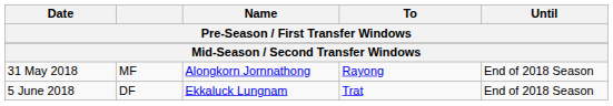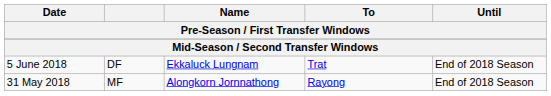 <table class="wikitable">
 <tr>
 <th width=140px>Date</th>
 <th width=80px></th>
 <th width=200px>Name</th>
 <th width=180px>To</th>
 <th width=160px>Until</th>
 </tr>
 <tr>
 <th colspan=5>Pre-Season / First Transfer Windows</th>
 </tr>
 <tr>
 </tr>
 <tr>
 </tr>
 <tr>
 </tr>
 <tr>
 </tr>
 <tr>
 </tr>
 <tr>
 <th colspan=5>Mid-Season / Second Transfer Windows</th>
 </tr>
 <tr>
+<td>5 June 2018</td>
+<td>DF</td>
+<td> <a href='#'>Ekkaluck Lungnam</a></td>
+<td> <a href='#'>Trat</a></td>
+<td>End of 2018 Season </td>
+</tr>
+<tr>
 <td>31 May 2018</td>
 <td>MF</td>
 <td> <a href='#'>Alongkorn Jornnathong</a></td>
 <td> <a href='#'>Rayong</a></td>
 <td>End of 2018 Season </td>
 </tr>
-<tr>
-<td>5 June 2018</td>
-<td>DF</td>
-<td> <a href='#'>Ekkaluck Lungnam</a></td>
-<td> <a href='#'>Trat</a></td>
-<td>End of 2018 Season </td>
-</tr>
 </table>
